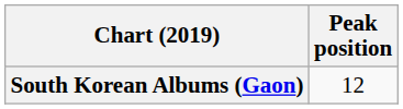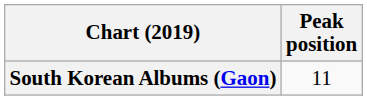 <table class="wikitable plainrowheaders" style="text-align:center">
 <tr>
 <th scope="col">Chart (2019)</th>
 <th scope="col">Peak<br>position</th>
 </tr>
 <tr>
 <th scope="row">South Korean Albums (<a href='#'>Gaon</a>)</th>
-<td>12</td>
+<td>11</td>
 </tr>
 </table>
